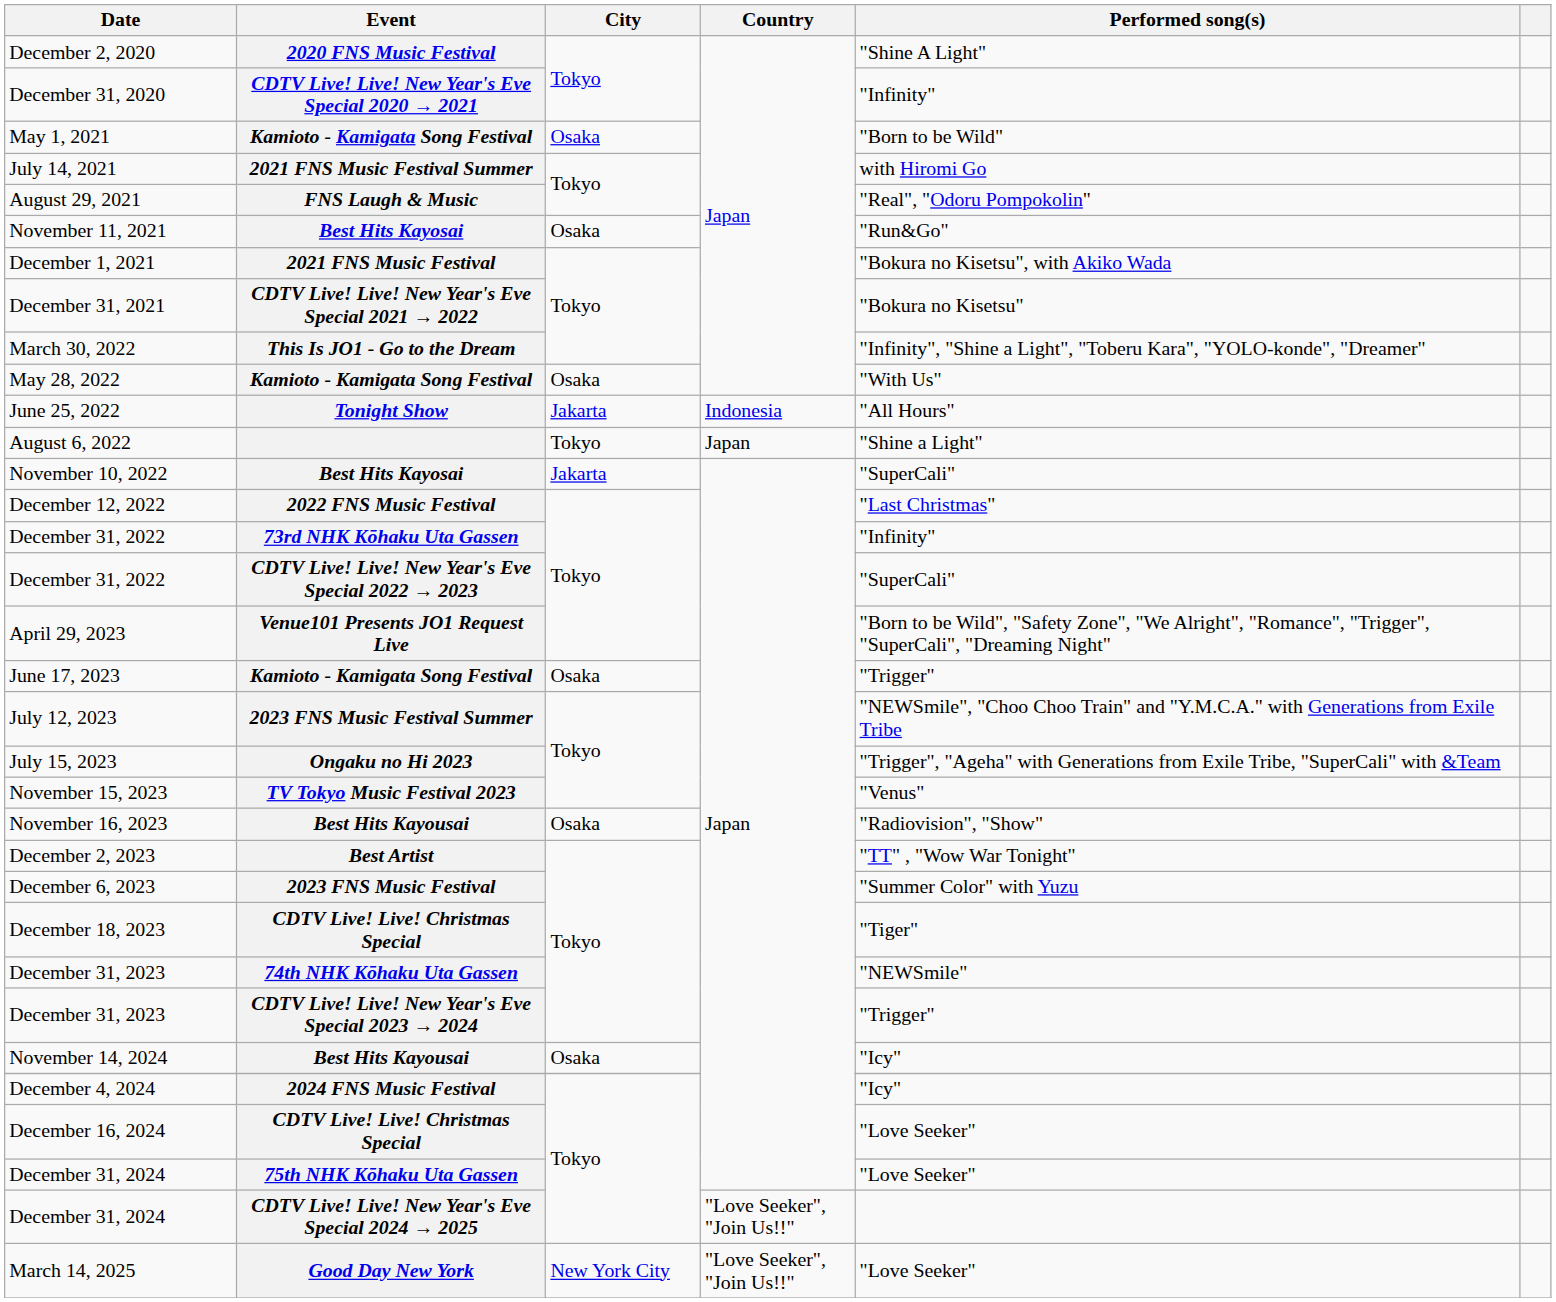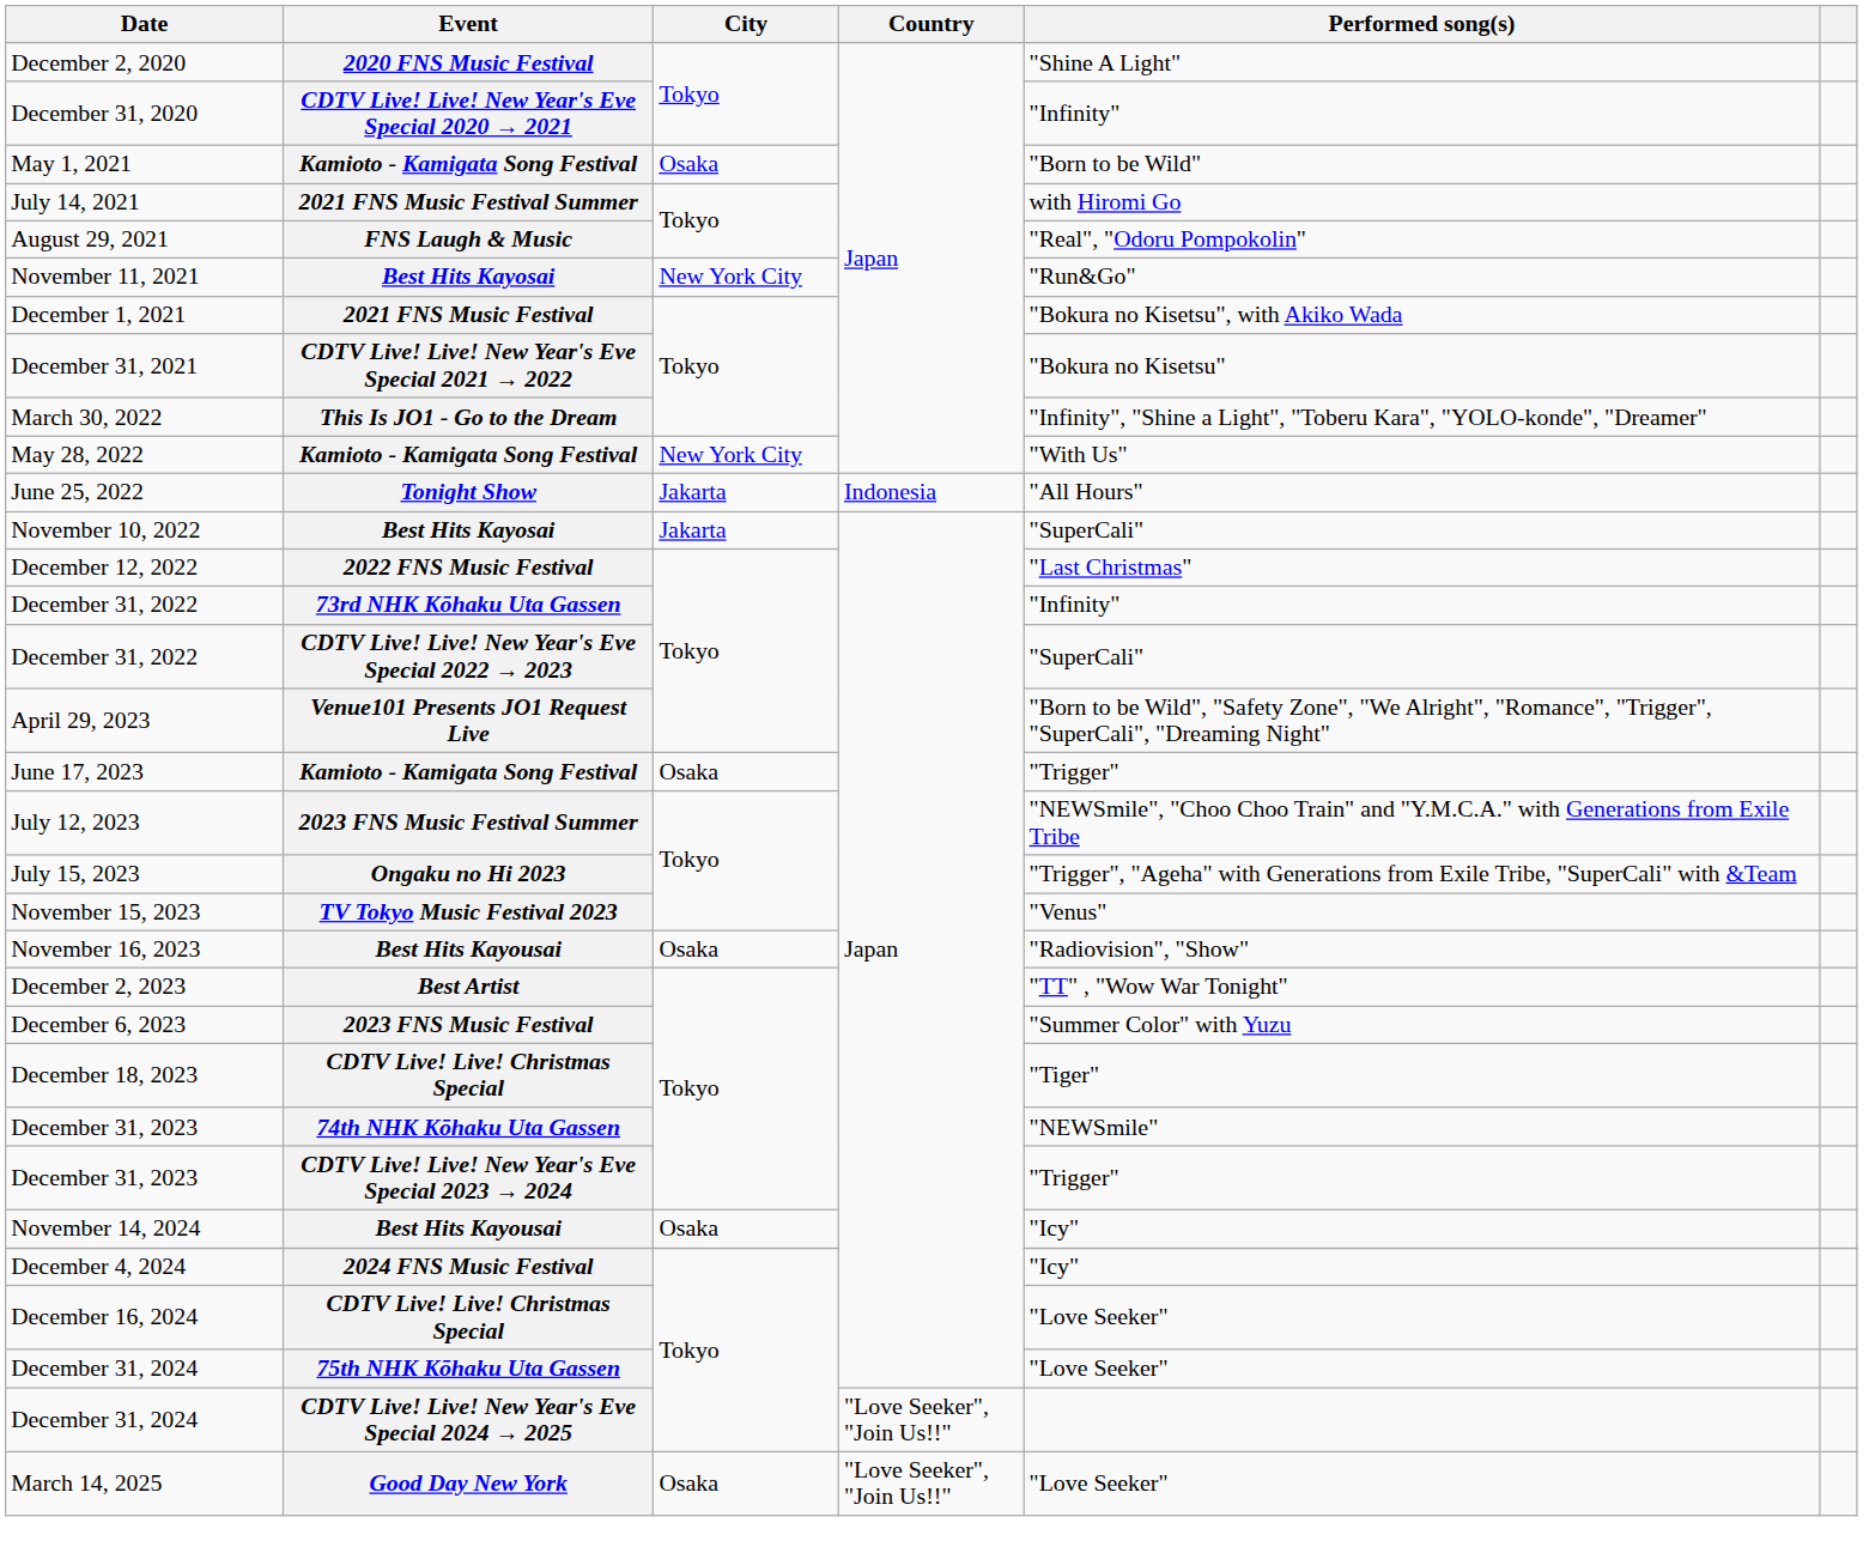 <table class="wikitable sortable plainrowheaders">
 <tr>
 <th scope="col" style="width:15%;">Date</th>
 <th scope="col" style="width:20%;">Event</th>
 <th scope="col" style="width:10%;">City</th>
 <th scope="col" style="width:10%;">Country</th>
 <th scope="col">Performed song(s)</th>
 <th scope="col" style="width:2%;" class="unsortable"></th>
 </tr>
 <tr>
 <td>December 2, 2020</td>
 <th scope="row"><a href='#'><em>2020 FNS Music Festival</em></a></th>
 <td rowspan=2><a href='#'>Tokyo</a></td>
 <td rowspan=10><a href='#'>Japan</a></td>
 <td>"Shine A Light"</td>
 <td style="text-align:center;"></td>
 </tr>
 <tr>
 <td>December 31, 2020</td>
 <th scope="row"><a href='#'><em>CDTV Live! Live! New Year's Eve Special 2020 → 2021</em></a></th>
 <td>"Infinity"</td>
 <td style="text-align:center;"></td>
 </tr>
 <tr>
 <td>May 1, 2021</td>
 <th scope="row"><em>Kamioto - <a href='#'>Kamigata</a> Song Festival</em></th>
 <td><a href='#'>Osaka</a></td>
 <td>"Born to be Wild"</td>
 <td style="text-align:center;"></td>
 </tr>
 <tr>
 <td>July 14, 2021</td>
 <th scope="row"><em>2021 FNS Music Festival Summer</em></th>
 <td rowspan=2>Tokyo</td>
 <td> with <a href='#'>Hiromi Go</a></td>
 <td style="text-align:center;"></td>
 </tr>
 <tr>
 <td>August 29, 2021</td>
 <th scope="row"><em>FNS Laugh & Music</em></th>
 <td>"Real", "<a href='#'>Odoru Pompokolin</a>" </td>
 <td style="text-align:center;"></td>
 </tr>
 <tr>
 <td>November 11, 2021</td>
 <th scope="row"><em><a href='#'>Best Hits Kayosai</a></em></th>
-<td>Osaka</td>
+<td><a href='#'>New York City</a></td>
 <td>"Run&Go"</td>
 <td style="text-align:center;"></td>
 </tr>
 <tr>
 <td>December 1, 2021</td>
 <th scope="row"><em>2021 FNS Music Festival</em></th>
 <td rowspan=3>Tokyo</td>
 <td>"Bokura no Kisetsu",  with <a href='#'>Akiko Wada</a></td>
 <td style="text-align:center;"></td>
 </tr>
 <tr>
 <td>December 31, 2021</td>
 <th scope="row"><em>CDTV Live! Live! New Year's Eve Special 2021 → 2022</em></th>
 <td>"Bokura no Kisetsu"</td>
 <td style="text-align:center;"></td>
 </tr>
 <tr>
 <td>March 30, 2022</td>
 <th scope="row"><em>This Is JO1 - Go to the Dream</em></th>
 <td>"Infinity", "Shine a Light", "Toberu Kara", "YOLO-konde", "Dreamer"</td>
 <td style="text-align:center;"></td>
 </tr>
 <tr>
 <td>May 28, 2022</td>
 <th scope="row"><em>Kamioto - Kamigata Song Festival</em></th>
-<td>Osaka</td>
+<td><a href='#'>New York City</a></td>
 <td>"With Us"</td>
 <td style="text-align:center;"></td>
 </tr>
 <tr>
 <td>June 25, 2022</td>
 <th scope="row"><a href='#'><em>Tonight Show</em></a></th>
 <td><a href='#'>Jakarta</a></td>
 <td><a href='#'>Indonesia</a></td>
 <td>"All Hours"</td>
-<td style="text-align:center;"></td>
-</tr>
-<tr>
-<td>August 6, 2022</td>
-<th scope="row"><em></em></th>
-<td>Tokyo</td>
-<td>Japan</td>
-<td>"Shine a Light"</td>
 <td style="text-align:center;"></td>
 </tr>
 <tr>
 <td>November 10, 2022</td>
 <th scope="row"><em>Best Hits Kayosai</em></th>
 <td><a href='#'>Jakarta</a></td>
 <td rowspan=20>Japan</td>
 <td>"SuperCali"</td>
 <td style="text-align:center;"></td>
 </tr>
 <tr>
 <td>December 12, 2022</td>
 <th scope="row"><em>2022 FNS Music Festival</em></th>
 <td rowspan=4>Tokyo</td>
 <td>"<a href='#'>Last Christmas</a>" </td>
 <td style="text-align:center;"></td>
 </tr>
 <tr>
 <td>December 31, 2022</td>
 <th scope="row"><em><a href='#'>73rd NHK Kōhaku Uta Gassen</a></em></th>
 <td>"Infinity"</td>
 <td style="text-align:center;"></td>
 </tr>
 <tr>
 <td>December 31, 2022</td>
 <th scope="row"><em>CDTV Live! Live! New Year's Eve Special 2022 → 2023</em></th>
 <td>"SuperCali"</td>
 <td style="text-align:center;"></td>
 </tr>
 <tr>
 <td>April 29, 2023</td>
 <th scope="row"><em>Venue101 Presents JO1 Request Live</em></th>
 <td>"Born to be Wild", "Safety Zone", "We Alright", "Romance", "Trigger", "SuperCali", "Dreaming Night"</td>
 <td style="text-align:center;"></td>
 </tr>
 <tr>
 <td>June 17, 2023</td>
 <th scope="row"><em>Kamioto - Kamigata Song Festival</em></th>
 <td>Osaka</td>
 <td>"Trigger"</td>
 <td style="text-align:center;"></td>
 </tr>
 <tr>
 <td>July 12, 2023</td>
 <th scope="row"><em>2023 FNS Music Festival Summer</em></th>
 <td rowspan=3>Tokyo</td>
 <td>"NEWSmile", "Choo Choo Train" and "Y.M.C.A." with <a href='#'>Generations from Exile Tribe</a></td>
 <td style="text-align:center;"></td>
 </tr>
 <tr>
 <td>July 15, 2023</td>
 <th scope="row"><em>Ongaku no Hi 2023</em></th>
 <td>"Trigger", "Ageha" with Generations from Exile Tribe, "SuperCali" with <a href='#'>&Team</a></td>
 <td style="text-align:center;"></td>
 </tr>
 <tr>
 <td>November 15, 2023</td>
 <th scope="row"><em><a href='#'>TV Tokyo</a> Music Festival 2023</em></th>
 <td>"Venus"</td>
 <td style="text-align:center;"></td>
 </tr>
 <tr>
 <td>November 16, 2023</td>
 <th scope="row"><em>Best Hits Kayousai</em></th>
 <td>Osaka</td>
 <td>"Radiovision", "Show" </td>
 <td style="text-align:center;"></td>
 </tr>
 <tr>
 <td>December 2, 2023</td>
 <th scope="row"><em>Best Artist</em></th>
 <td rowspan=5>Tokyo</td>
 <td>"<a href='#'>TT</a>" , "Wow War Tonight" </td>
 <td style="text-align:center;"></td>
 </tr>
 <tr>
 <td>December 6, 2023</td>
 <th scope="row"><em>2023 FNS Music Festival</em></th>
 <td>"Summer Color" with <a href='#'>Yuzu</a></td>
 <td style="text-align:center;"></td>
 </tr>
 <tr>
 <td>December 18, 2023</td>
 <th scope="row"><em>CDTV Live! Live! Christmas Special</em></th>
 <td>"Tiger"</td>
 <td style="text-align:center;"></td>
 </tr>
 <tr>
 <td>December 31, 2023</td>
 <th scope="row"><em><a href='#'>74th NHK Kōhaku Uta Gassen</a></em></th>
 <td>"NEWSmile"</td>
 <td style="text-align:center;"></td>
 </tr>
 <tr>
 <td>December 31, 2023</td>
 <th scope="row"><em>CDTV Live! Live! New Year's Eve Special 2023 → 2024</em></th>
 <td>"Trigger"</td>
 <td style="text-align:center;"></td>
 </tr>
 <tr>
 <td>November 14, 2024</td>
 <th scope="row"><em>Best Hits Kayousai</em></th>
 <td>Osaka</td>
 <td>"Icy"</td>
 <td style="text-align:center;"></td>
 </tr>
 <tr>
 </tr>
 <tr>
 <td>December 4, 2024</td>
 <th scope="row"><em>2024 FNS Music Festival</em></th>
 <td rowspan=4>Tokyo</td>
 <td>"Icy"</td>
 <td style="text-align:center;"></td>
 </tr>
 <tr>
 <td>December 16, 2024</td>
 <th scope="row"><em>CDTV Live! Live! Christmas Special</em></th>
 <td>"Love Seeker"</td>
 <td style="text-align:center;"></td>
 </tr>
 <tr>
 <td>December 31, 2024</td>
 <th scope="row"><em><a href='#'>75th NHK Kōhaku Uta Gassen</a></em></th>
 <td>"Love Seeker"</td>
 <td style="text-align:center;"></td>
 </tr>
 <tr>
 <td>December 31, 2024</td>
 <th scope="row"><em>CDTV Live! Live! New Year's Eve Special 2024 → 2025</em></th>
 <td>"Love Seeker", "Join Us!!"</td>
 <td style="text-align:center;"></td>
 </tr>
 <tr>
 <td>March 14, 2025</td>
 <th scope="row"><em><a href='#'>Good Day New York</a></em></th>
-<td><a href='#'>New York City</a></td>
+<td>Osaka</td>
 <td>"Love Seeker", "Join Us!!"</td>
 <td>"Love Seeker"</td>
 <td style="text-align:center;"></td>
 </tr>
 </table>
